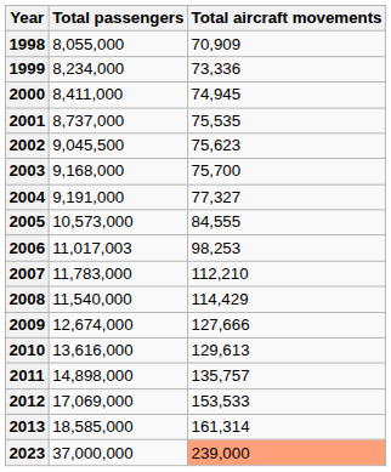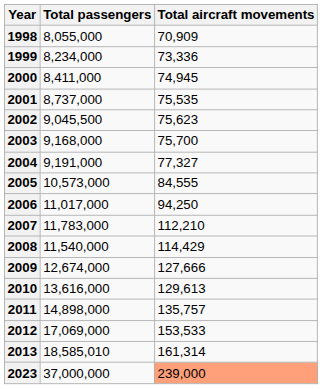 <table class="wikitable">
 <tr>
 <th>Year</th>
 <th>Total passengers</th>
 <th>Total aircraft movements</th>
 </tr>
 <tr>
 <th>1998</th>
 <td>8,055,000</td>
 <td>70,909</td>
 </tr>
 <tr>
 <th>1999</th>
 <td>8,234,000</td>
 <td>73,336</td>
 </tr>
 <tr>
 <th>2000</th>
 <td>8,411,000</td>
 <td>74,945</td>
 </tr>
 <tr>
 <th>2001</th>
 <td>8,737,000</td>
 <td>75,535</td>
 </tr>
 <tr>
 <th>2002</th>
 <td>9,045,500</td>
 <td>75,623</td>
 </tr>
 <tr>
 <th>2003</th>
 <td>9,168,000</td>
 <td>75,700</td>
 </tr>
 <tr>
 <th>2004</th>
 <td>9,191,000</td>
 <td>77,327</td>
 </tr>
 <tr>
 <th>2005</th>
 <td>10,573,000</td>
 <td>84,555</td>
 </tr>
 <tr>
 <th>2006</th>
-<td>11,017,003</td>
-<td>98,253</td>
+<td>11,017,000</td>
+<td>94,250</td>
 </tr>
 <tr>
 <th>2007</th>
 <td>11,783,000</td>
 <td>112,210</td>
 </tr>
 <tr>
 <th>2008</th>
 <td>11,540,000</td>
 <td>114,429</td>
 </tr>
 <tr>
 <th>2009</th>
 <td>12,674,000</td>
 <td>127,666</td>
 </tr>
 <tr>
 <th>2010</th>
 <td>13,616,000</td>
 <td>129,613</td>
 </tr>
 <tr>
 <th>2011</th>
 <td>14,898,000</td>
 <td>135,757</td>
 </tr>
 <tr>
 <th>2012</th>
 <td>17,069,000</td>
 <td>153,533</td>
 </tr>
 <tr>
 <th>2013</th>
-<td>18,585,000</td>
+<td>18,585,010</td>
 <td>161,314</td>
 </tr>
 <tr>
 <th>2023</th>
 <td>37,000,000</td>
 <td style="background: lightsalmon;">239,000</td>
 </tr>
 </table>
